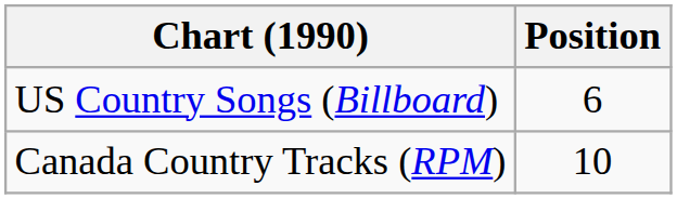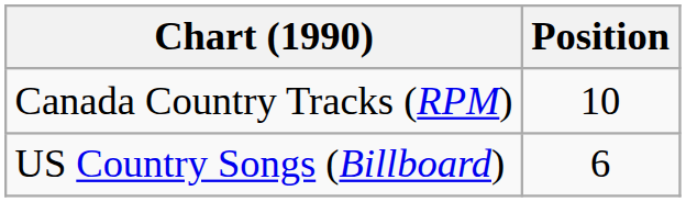 <table class="wikitable sortable">
 <tr>
 <th scope="col">Chart (1990)</th>
 <th scope="col">Position</th>
 </tr>
 <tr>
+<td>Canada Country Tracks (<em><a href='#'>RPM</a></em>)</td>
+<td align="center">10</td>
+</tr>
+<tr>
 <td>US <a href='#'>Country Songs</a> (<em><a href='#'>Billboard</a></em>)</td>
 <td align="center">6</td>
 </tr>
-<tr>
-<td>Canada Country Tracks (<em><a href='#'>RPM</a></em>)</td>
-<td align="center">10</td>
-</tr>
 </table>
